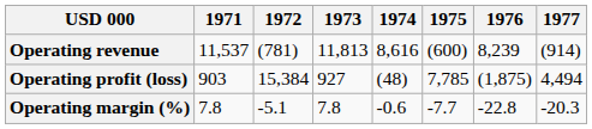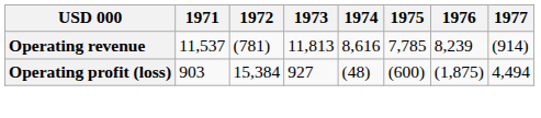 <table class="wikitable plain-row-headers defaultright">
 <tr>
 <th>USD 000</th>
 <th>1971</th>
 <th>1972</th>
 <th>1973</th>
 <th>1974</th>
 <th>1975</th>
 <th>1976</th>
 <th>1977</th>
 </tr>
 <tr>
 <th style="text-align: left; ">Operating revenue</th>
 <td>11,537</td>
 <td>(781)</td>
 <td>11,813</td>
 <td>8,616</td>
-<td>(600)</td>
+<td>7,785</td>
 <td>8,239</td>
 <td>(914)</td>
 </tr>
 <tr>
 <th style="text-align: left; ">Operating profit (loss)</th>
 <td>903</td>
 <td>15,384</td>
 <td>927</td>
 <td>(48)</td>
-<td>7,785</td>
+<td>(600)</td>
 <td>(1,875)</td>
 <td>4,494</td>
 </tr>
-<tr>
-<th style="text-align: left; ">Operating margin (%)</th>
-<td>7.8</td>
-<td>-5.1</td>
-<td>7.8</td>
-<td>-0.6</td>
-<td>-7.7</td>
-<td>-22.8</td>
-<td>-20.3</td>
-</tr>
 </table>
